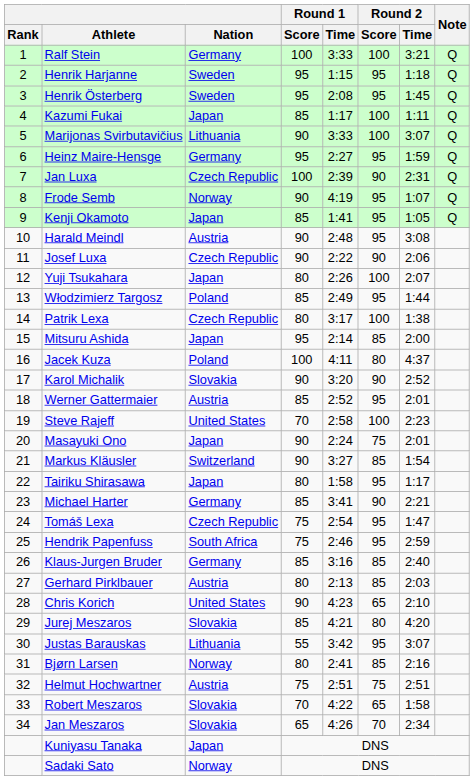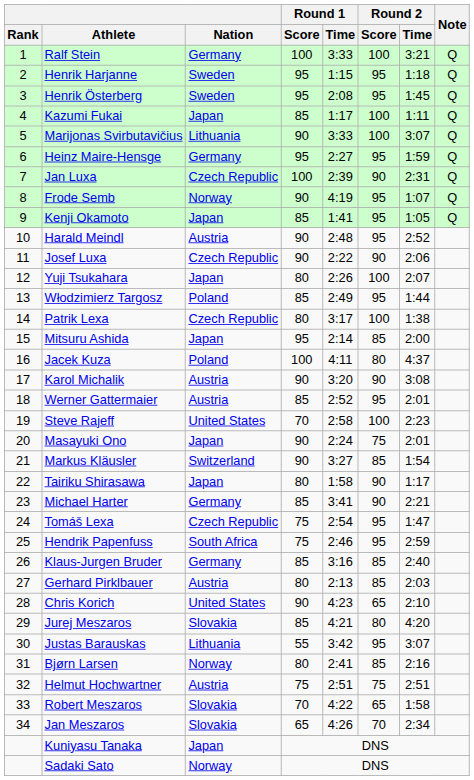 <table class="wikitable sortable" style="text-align:center">
 <tr>
 <th colspan=3></th>
 <th colspan=2>Round 1</th>
 <th colspan=2>Round 2</th>
 <th rowspan=2>Note</th>
 </tr>
 <tr>
 <th>Rank</th>
 <th>Athlete</th>
 <th>Nation</th>
 <th>Score</th>
 <th>Time</th>
 <th>Score</th>
 <th>Time</th>
 </tr>
 <tr bgcolor=ccffcc>
 <td>1</td>
 <td align=left><a href='#'>Ralf Stein</a></td>
 <td align=left> <a href='#'>Germany</a></td>
 <td>100</td>
 <td>3:33</td>
 <td>100</td>
 <td>3:21</td>
 <td>Q</td>
 </tr>
 <tr bgcolor=ccffcc>
 <td>2</td>
 <td align=left><a href='#'>Henrik Harjanne</a></td>
 <td align=left> <a href='#'>Sweden</a></td>
 <td>95</td>
 <td>1:15</td>
 <td>95</td>
 <td>1:18</td>
 <td>Q</td>
 </tr>
 <tr bgcolor=ccffcc>
 <td>3</td>
 <td align=left><a href='#'>Henrik Österberg</a></td>
 <td align=left> <a href='#'>Sweden</a></td>
 <td>95</td>
 <td>2:08</td>
 <td>95</td>
 <td>1:45</td>
 <td>Q</td>
 </tr>
 <tr bgcolor=ccffcc>
 <td>4</td>
 <td align=left><a href='#'>Kazumi Fukai</a></td>
 <td align=left> <a href='#'>Japan</a></td>
 <td>85</td>
 <td>1:17</td>
 <td>100</td>
 <td>1:11</td>
 <td>Q</td>
 </tr>
 <tr bgcolor=ccffcc>
 <td>5</td>
 <td align=left><a href='#'>Marijonas Svirbutavičius</a></td>
 <td align=left> <a href='#'>Lithuania</a></td>
 <td>90</td>
 <td>3:33</td>
 <td>100</td>
 <td>3:07</td>
 <td>Q</td>
 </tr>
 <tr bgcolor=ccffcc>
 <td>6</td>
 <td align=left><a href='#'>Heinz Maire-Hensge</a></td>
 <td align=left> <a href='#'>Germany</a></td>
 <td>95</td>
 <td>2:27</td>
 <td>95</td>
 <td>1:59</td>
 <td>Q</td>
 </tr>
 <tr bgcolor=ccffcc>
 <td>7</td>
 <td align=left><a href='#'>Jan Luxa</a></td>
 <td align=left> <a href='#'>Czech Republic</a></td>
 <td>100</td>
 <td>2:39</td>
 <td>90</td>
 <td>2:31</td>
 <td>Q</td>
 </tr>
 <tr bgcolor=ccffcc>
 <td>8</td>
 <td align=left><a href='#'>Frode Semb</a></td>
 <td align=left> <a href='#'>Norway</a></td>
 <td>90</td>
 <td>4:19</td>
 <td>95</td>
 <td>1:07</td>
 <td>Q</td>
 </tr>
 <tr bgcolor=ccffcc>
 <td>9</td>
 <td align=left><a href='#'>Kenji Okamoto</a></td>
 <td align=left> <a href='#'>Japan</a></td>
 <td>85</td>
 <td>1:41</td>
 <td>95</td>
 <td>1:05</td>
 <td>Q</td>
 </tr>
 <tr>
 <td>10</td>
 <td align=left><a href='#'>Harald Meindl</a></td>
 <td align=left> <a href='#'>Austria</a></td>
 <td>90</td>
 <td>2:48</td>
 <td>95</td>
-<td>3:08</td>
+<td>2:52</td>
 <td></td>
 </tr>
 <tr>
 <td>11</td>
 <td align=left><a href='#'>Josef Luxa</a></td>
 <td align=left> <a href='#'>Czech Republic</a></td>
 <td>90</td>
 <td>2:22</td>
 <td>90</td>
 <td>2:06</td>
 <td></td>
 </tr>
 <tr>
 <td>12</td>
 <td align=left><a href='#'>Yuji Tsukahara</a></td>
 <td align=left> <a href='#'>Japan</a></td>
 <td>80</td>
 <td>2:26</td>
 <td>100</td>
 <td>2:07</td>
 <td></td>
 </tr>
 <tr>
 <td>13</td>
 <td align=left><a href='#'>Włodzimierz Targosz</a></td>
 <td align=left> <a href='#'>Poland</a></td>
 <td>85</td>
 <td>2:49</td>
 <td>95</td>
 <td>1:44</td>
 <td></td>
 </tr>
 <tr>
 <td>14</td>
 <td align=left><a href='#'>Patrik Lexa</a></td>
 <td align=left> <a href='#'>Czech Republic</a></td>
 <td>80</td>
 <td>3:17</td>
 <td>100</td>
 <td>1:38</td>
 <td></td>
 </tr>
 <tr>
 <td>15</td>
 <td align=left><a href='#'>Mitsuru Ashida</a></td>
 <td align=left> <a href='#'>Japan</a></td>
 <td>95</td>
 <td>2:14</td>
 <td>85</td>
 <td>2:00</td>
 <td></td>
 </tr>
 <tr>
 <td>16</td>
 <td align=left><a href='#'>Jacek Kuza</a></td>
 <td align=left> <a href='#'>Poland</a></td>
 <td>100</td>
 <td>4:11</td>
 <td>80</td>
 <td>4:37</td>
 <td></td>
 </tr>
 <tr>
 <td>17</td>
 <td align=left><a href='#'>Karol Michalik</a></td>
-<td align=left> <a href='#'>Slovakia</a></td>
+<td align=left> <a href='#'>Austria</a></td>
 <td>90</td>
 <td>3:20</td>
 <td>90</td>
-<td>2:52</td>
+<td>3:08</td>
 <td></td>
 </tr>
 <tr>
 <td>18</td>
 <td align=left><a href='#'>Werner Gattermaier</a></td>
 <td align=left> <a href='#'>Austria</a></td>
 <td>85</td>
 <td>2:52</td>
 <td>95</td>
 <td>2:01</td>
 <td></td>
 </tr>
 <tr>
 <td>19</td>
 <td align=left><a href='#'>Steve Rajeff</a></td>
 <td align=left> <a href='#'>United States</a></td>
 <td>70</td>
 <td>2:58</td>
 <td>100</td>
 <td>2:23</td>
 <td></td>
 </tr>
 <tr>
 <td>20</td>
 <td align=left><a href='#'>Masayuki Ono</a></td>
 <td align=left> <a href='#'>Japan</a></td>
 <td>90</td>
 <td>2:24</td>
 <td>75</td>
 <td>2:01</td>
 <td></td>
 </tr>
 <tr>
 <td>21</td>
 <td align=left><a href='#'>Markus Kläusler</a></td>
 <td align=left> <a href='#'>Switzerland</a></td>
 <td>90</td>
 <td>3:27</td>
 <td>85</td>
 <td>1:54</td>
 <td></td>
 </tr>
 <tr>
 <td>22</td>
 <td align=left><a href='#'>Tairiku Shirasawa</a></td>
 <td align=left> <a href='#'>Japan</a></td>
 <td>80</td>
 <td>1:58</td>
-<td>95</td>
+<td>90</td>
 <td>1:17</td>
 <td></td>
 </tr>
 <tr>
 <td>23</td>
 <td align=left><a href='#'>Michael Harter</a></td>
 <td align=left> <a href='#'>Germany</a></td>
 <td>85</td>
 <td>3:41</td>
 <td>90</td>
 <td>2:21</td>
 <td></td>
 </tr>
 <tr>
 <td>24</td>
 <td align=left><a href='#'>Tomáš Lexa</a></td>
 <td align=left> <a href='#'>Czech Republic</a></td>
 <td>75</td>
 <td>2:54</td>
 <td>95</td>
 <td>1:47</td>
 <td></td>
 </tr>
 <tr>
 <td>25</td>
 <td align=left><a href='#'>Hendrik Papenfuss</a></td>
 <td align=left> <a href='#'>South Africa</a></td>
 <td>75</td>
 <td>2:46</td>
 <td>95</td>
 <td>2:59</td>
 <td></td>
 </tr>
 <tr>
 <td>26</td>
 <td align=left><a href='#'>Klaus-Jurgen Bruder</a></td>
 <td align=left> <a href='#'>Germany</a></td>
 <td>85</td>
 <td>3:16</td>
 <td>85</td>
 <td>2:40</td>
 <td></td>
 </tr>
 <tr>
 <td>27</td>
 <td align=left><a href='#'>Gerhard Pirklbauer</a></td>
 <td align=left> <a href='#'>Austria</a></td>
 <td>80</td>
 <td>2:13</td>
 <td>85</td>
 <td>2:03</td>
 <td></td>
 </tr>
 <tr>
 <td>28</td>
 <td align=left><a href='#'>Chris Korich</a></td>
 <td align=left> <a href='#'>United States</a></td>
 <td>90</td>
 <td>4:23</td>
 <td>65</td>
 <td>2:10</td>
 <td></td>
 </tr>
 <tr>
 <td>29</td>
 <td align=left><a href='#'>Jurej Meszaros</a></td>
 <td align=left> <a href='#'>Slovakia</a></td>
 <td>85</td>
 <td>4:21</td>
 <td>80</td>
 <td>4:20</td>
 <td></td>
 </tr>
 <tr>
 <td>30</td>
 <td align=left><a href='#'>Justas Barauskas</a></td>
 <td align=left> <a href='#'>Lithuania</a></td>
 <td>55</td>
 <td>3:42</td>
 <td>95</td>
 <td>3:07</td>
 <td></td>
 </tr>
 <tr>
 <td>31</td>
 <td align=left><a href='#'>Bjørn Larsen</a></td>
 <td align=left> <a href='#'>Norway</a></td>
 <td>80</td>
 <td>2:41</td>
 <td>85</td>
 <td>2:16</td>
 <td></td>
 </tr>
 <tr>
 <td>32</td>
 <td align=left><a href='#'>Helmut Hochwartner</a></td>
 <td align=left> <a href='#'>Austria</a></td>
 <td>75</td>
 <td>2:51</td>
 <td>75</td>
 <td>2:51</td>
 <td></td>
 </tr>
 <tr>
 <td>33</td>
 <td align=left><a href='#'>Robert Meszaros</a></td>
 <td align=left> <a href='#'>Slovakia</a></td>
 <td>70</td>
 <td>4:22</td>
 <td>65</td>
 <td>1:58</td>
 <td></td>
 </tr>
 <tr>
 <td>34</td>
 <td align=left><a href='#'>Jan Meszaros</a></td>
 <td align=left> <a href='#'>Slovakia</a></td>
 <td>65</td>
 <td>4:26</td>
 <td>70</td>
 <td>2:34</td>
 <td></td>
 </tr>
 <tr>
 <td></td>
 <td align=left><a href='#'>Kuniyasu Tanaka</a></td>
 <td align=left> <a href='#'>Japan</a></td>
 <td colspan=5>DNS</td>
 </tr>
 <tr>
 <td></td>
 <td align=left><a href='#'>Sadaki Sato</a></td>
 <td align=left> <a href='#'>Norway</a></td>
 <td colspan=5>DNS</td>
 </tr>
 </table>
